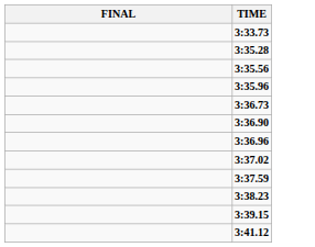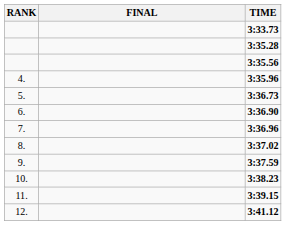 <table class="wikitable" style="border-collapse: collapse; font-size: 90%;">
 <tr>
+<th>RANK</th>
 <th align="center" style="width: 20em">FINAL</th>
 <th>TIME</th>
 </tr>
 <tr>
+<td align="center"></td>
 <td></td>
 <td align="center"><strong>3:33.73</strong></td>
 </tr>
 <tr>
+<td align="center"></td>
 <td></td>
 <td align="center"><strong>3:35.28</strong></td>
 </tr>
 <tr>
+<td align="center"></td>
 <td></td>
 <td align="center"><strong>3:35.56</strong></td>
 </tr>
 <tr>
+<td align="center">4.</td>
 <td></td>
 <td align="center"><strong>3:35.96</strong></td>
 </tr>
 <tr>
+<td align="center">5.</td>
 <td></td>
 <td align="center"><strong>3:36.73</strong></td>
 </tr>
 <tr>
+<td align="center">6.</td>
 <td></td>
 <td align="center"><strong>3:36.90</strong></td>
 </tr>
 <tr>
+<td align="center">7.</td>
 <td></td>
 <td align="center"><strong>3:36.96</strong></td>
 </tr>
 <tr>
+<td align="center">8.</td>
 <td></td>
 <td align="center"><strong>3:37.02</strong></td>
 </tr>
 <tr>
+<td align="center">9.</td>
 <td></td>
 <td align="center"><strong>3:37.59</strong></td>
 </tr>
 <tr>
+<td align="center">10.</td>
 <td></td>
 <td align="center"><strong>3:38.23</strong></td>
 </tr>
 <tr>
+<td align="center">11.</td>
 <td></td>
 <td align="center"><strong>3:39.15</strong></td>
 </tr>
 <tr>
+<td align="center">12.</td>
 <td></td>
 <td align="center"><strong>3:41.12</strong></td>
 </tr>
 </table>
